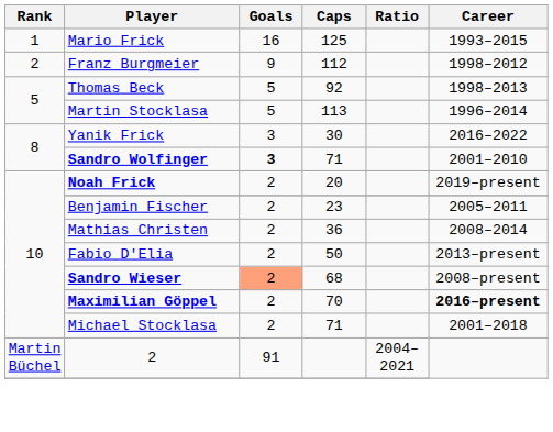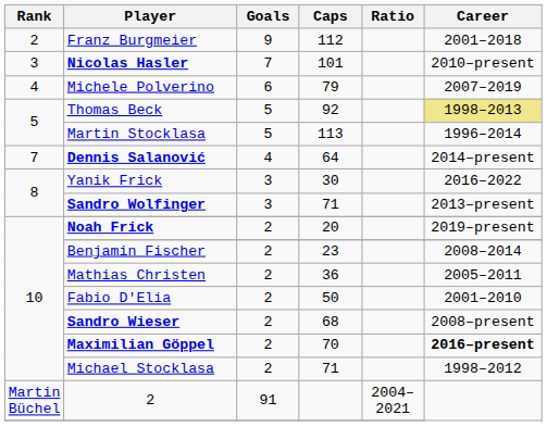 <table class="wikitable sortable" style="text-align:center">
 <tr>
 <th width=25px>Rank</th>
 <th width=150px>Player</th>
 <th width=50px>Goals</th>
 <th width=50px>Caps</th>
 <th width=50px>Ratio</th>
 <th width=100px>Career</th>
 </tr>
 <tr>
-<td>1</td>
-<td align=left><a href='#'>Mario Frick</a></td>
-<td>16</td>
-<td>125</td>
-<td></td>
-<td>1993–2015</td>
-</tr>
-<tr>
 <td>2</td>
 <td align=left><a href='#'>Franz Burgmeier</a></td>
 <td>9</td>
 <td>112</td>
 <td></td>
-<td>1998–2012</td>
+<td>2001–2018</td>
+</tr>
+<tr>
+<td>3</td>
+<td align=left><strong><a href='#'>Nicolas Hasler</a></strong></td>
+<td>7</td>
+<td>101</td>
+<td></td>
+<td>2010–present</td>
+</tr>
+<tr>
+<td>4</td>
+<td align=left><a href='#'>Michele Polverino</a></td>
+<td>6</td>
+<td>79</td>
+<td></td>
+<td>2007–2019</td>
 </tr>
 <tr>
 <td rowspan="2">5</td>
 <td align=left><a href='#'>Thomas Beck</a></td>
 <td>5</td>
 <td>92</td>
 <td></td>
-<td>1998–2013</td>
+<td style="background: khaki;">1998–2013</td>
 </tr>
 <tr>
 <td align=left><a href='#'>Martin Stocklasa</a></td>
 <td>5</td>
 <td>113</td>
 <td></td>
 <td>1996–2014</td>
+</tr>
+<tr>
+<td>7</td>
+<td align=left><strong><a href='#'>Dennis Salanović</a></strong></td>
+<td>4</td>
+<td>64</td>
+<td></td>
+<td>2014–present</td>
 </tr>
 <tr>
 <td rowspan="2">8</td>
 <td align=left><a href='#'>Yanik Frick</a></td>
 <td>3</td>
 <td>30</td>
 <td></td>
 <td>2016–2022</td>
 </tr>
 <tr>
 <td align=left><strong><a href='#'>Sandro Wolfinger</a></strong></td>
-<td><strong>3</strong></td>
+<td>3</td>
 <td>71</td>
 <td></td>
-<td>2001–2010</td>
+<td>2013–present</td>
 </tr>
 <tr>
 <td rowspan="9">10</td>
 </tr>
 <tr>
 <td align=left><strong><a href='#'>Noah Frick</a></strong></td>
 <td>2</td>
 <td>20</td>
 <td></td>
 <td>2019–present</td>
 </tr>
 <tr>
 </tr>
 <tr>
 <td align=left><a href='#'>Benjamin Fischer</a></td>
 <td>2</td>
 <td>23</td>
 <td></td>
-<td>2005–2011</td>
+<td>2008–2014</td>
 </tr>
 <tr>
 <td align=left><a href='#'>Mathias Christen</a></td>
 <td>2</td>
 <td>36</td>
 <td></td>
-<td>2008–2014</td>
+<td>2005–2011</td>
 </tr>
 <tr>
 <td align=left><a href='#'>Fabio D'Elia</a></td>
 <td>2</td>
 <td>50</td>
 <td></td>
-<td>2013–present</td>
+<td>2001–2010</td>
 </tr>
 <tr>
 <td align=left><strong><a href='#'>Sandro Wieser</a></strong></td>
-<td style="background: lightsalmon;">2</td>
+<td>2</td>
 <td>68</td>
 <td></td>
 <td>2008–present</td>
 </tr>
 <tr>
 <td align=left><strong><a href='#'>Maximilian Göppel</a></strong></td>
 <td>2</td>
 <td>70</td>
 <td></td>
 <td><strong>2016–present</strong></td>
 </tr>
 <tr>
 <td align=left><a href='#'>Michael Stocklasa</a></td>
 <td>2</td>
 <td>71</td>
 <td></td>
-<td>2001–2018</td>
+<td>1998–2012</td>
 </tr>
 <tr>
 <td align=left><a href='#'>Martin Büchel</a></td>
 <td>2</td>
 <td>91</td>
 <td></td>
 <td>2004–2021</td>
 </tr>
 <tr>
 </tr>
 </table>
